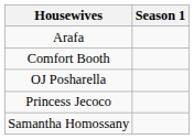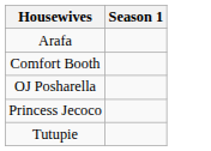 <table class="wikitable" style="text-align:center">
 <tr>
 <th>Housewives</th>
 <th>Season 1</th>
 </tr>
 <tr>
 <td>Arafa</td>
 <td></td>
 </tr>
 <tr>
 <td>Comfort Booth</td>
 <td></td>
 </tr>
 <tr>
 <td>OJ Posharella</td>
 <td></td>
 </tr>
 <tr>
 <td>Princess Jecoco</td>
 <td></td>
 </tr>
 <tr>
-<td>Samantha Homossany</td>
+<td>Tutupie</td>
 <td></td>
 </tr>
 </table>
